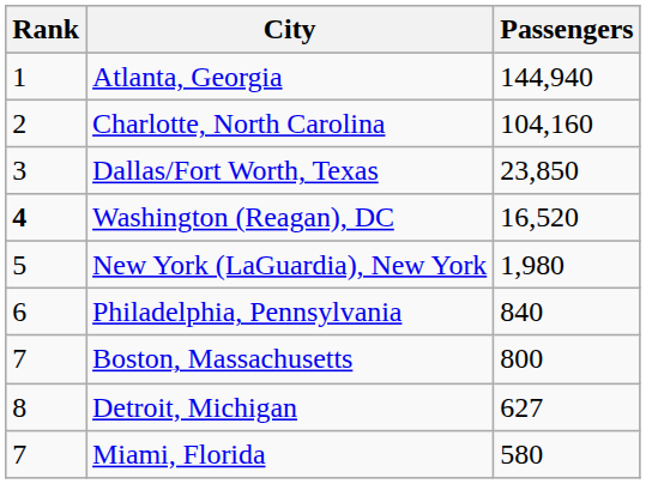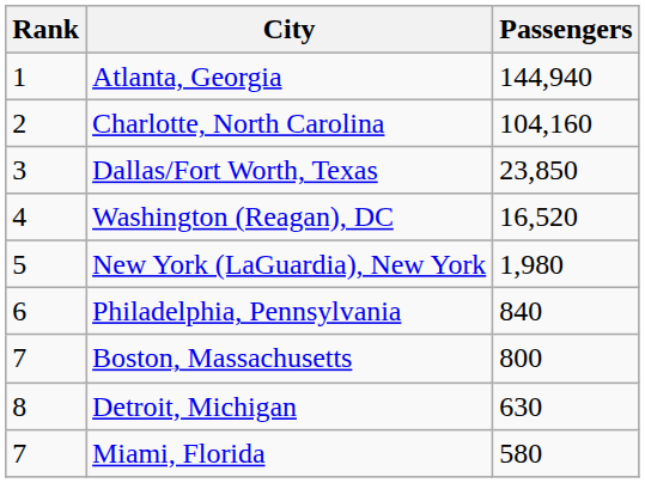 <table class="wikitable sortable" style="font-size: 95%" width= align=>
 <tr>
 <th>Rank</th>
 <th>City</th>
 <th>Passengers</th>
 </tr>
 <tr>
 <td>1</td>
 <td><a href='#'>Atlanta, Georgia</a></td>
 <td>144,940</td>
 </tr>
 <tr>
 <td>2</td>
 <td><a href='#'>Charlotte, North Carolina</a></td>
 <td>104,160</td>
 </tr>
 <tr>
 <td>3</td>
 <td><a href='#'>Dallas/Fort Worth, Texas</a></td>
 <td>23,850</td>
 </tr>
 <tr>
-<td><strong>4</strong></td>
+<td>4</td>
 <td><a href='#'>Washington (Reagan), DC</a></td>
 <td>16,520</td>
 </tr>
 <tr>
 <td>5</td>
 <td><a href='#'>New York (LaGuardia), New York</a></td>
 <td>1,980</td>
 </tr>
 <tr>
 <td>6</td>
 <td><a href='#'>Philadelphia, Pennsylvania</a></td>
 <td>840</td>
 </tr>
 <tr>
 <td>7</td>
 <td><a href='#'>Boston, Massachusetts</a></td>
 <td>800</td>
 </tr>
 <tr>
 <td>8</td>
 <td><a href='#'>Detroit, Michigan</a></td>
-<td>627</td>
+<td>630</td>
 </tr>
 <tr>
 <td>7</td>
 <td><a href='#'>Miami, Florida</a></td>
 <td>580</td>
 </tr>
 </table>
